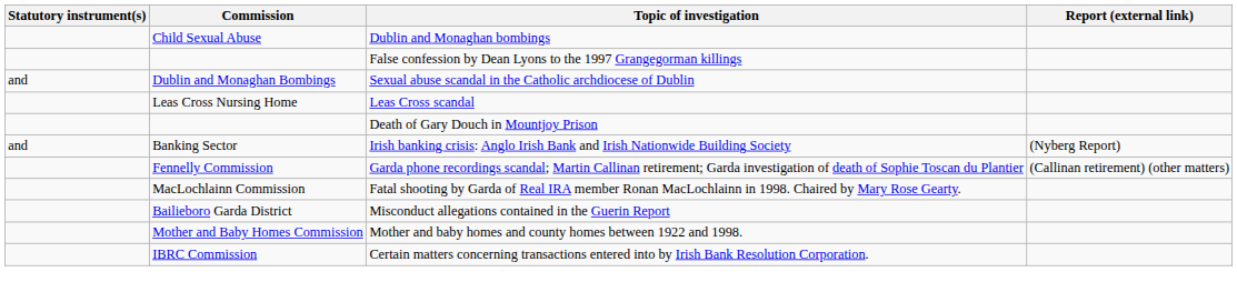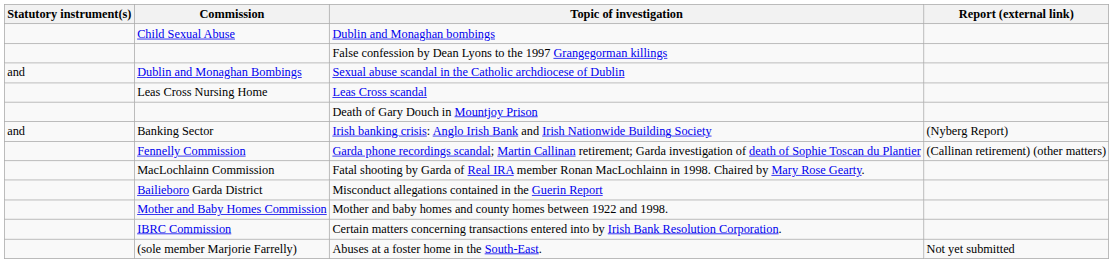 <table class="wikitable sortable">
 <tr>
 <th>Statutory instrument(s)</th>
 <th>Commission</th>
 <th>Topic of investigation</th>
 <th>Report (external link)</th>
 </tr>
 <tr>
 <td>  </td>
 <td><a href='#'>Child Sexual Abuse</a></td>
 <td><a href='#'>Dublin and Monaghan bombings</a></td>
 <td></td>
 </tr>
 <tr>
 <td>  </td>
 <td></td>
 <td>False confession by Dean Lyons to the 1997 <a href='#'>Grangegorman killings</a></td>
 <td></td>
 </tr>
 <tr>
 <td>   and </td>
 <td><a href='#'>Dublin and Monaghan Bombings</a></td>
 <td><a href='#'>Sexual abuse scandal in the Catholic archdiocese of Dublin</a></td>
 <td></td>
 </tr>
 <tr>
 <td>  </td>
 <td>Leas Cross Nursing Home</td>
 <td><a href='#'>Leas Cross scandal</a></td>
 <td></td>
 </tr>
 <tr>
 <td>  </td>
 <td></td>
 <td>Death of Gary Douch in <a href='#'>Mountjoy Prison</a></td>
 <td></td>
 </tr>
 <tr>
 <td>   and </td>
 <td>Banking Sector</td>
 <td><a href='#'>Irish banking crisis</a>: <a href='#'>Anglo Irish Bank</a> and <a href='#'>Irish Nationwide Building Society</a></td>
 <td> (Nyberg Report)</td>
 </tr>
 <tr>
 <td>  </td>
 <td><a href='#'>Fennelly Commission</a></td>
 <td><a href='#'>Garda phone recordings scandal</a>;  <a href='#'>Martin Callinan</a> retirement; Garda investigation of <a href='#'>death of Sophie Toscan du Plantier</a></td>
 <td> (Callinan retirement)  (other matters)</td>
 </tr>
 <tr>
 <td>  </td>
 <td>MacLochlainn Commission</td>
 <td>Fatal shooting by Garda of <a href='#'>Real IRA</a> member Ronan MacLochlainn in 1998. Chaired by <a href='#'>Mary Rose Gearty</a>.</td>
 <td></td>
 </tr>
 <tr>
 <td>  </td>
 <td><a href='#'>Bailieboro</a> Garda District</td>
 <td>Misconduct allegations contained in the <a href='#'>Guerin Report</a></td>
 <td></td>
 </tr>
 <tr>
 <td>  </td>
 <td><a href='#'>Mother and Baby Homes Commission</a></td>
 <td>Mother and baby homes and county homes between 1922 and 1998.</td>
 <td></td>
 </tr>
 <tr>
 <td>  </td>
 <td><a href='#'>IBRC Commission</a></td>
 <td>Certain matters concerning transactions entered into by <a href='#'>Irish Bank Resolution Corporation</a>.</td>
 <td></td>
 </tr>
+<tr>
+<td> </td>
+<td>(sole member Marjorie Farrelly)</td>
+<td>Abuses at a foster home in the <a href='#'>South-East</a>.</td>
+<td>Not yet submitted</td>
+</tr>
 </table>
